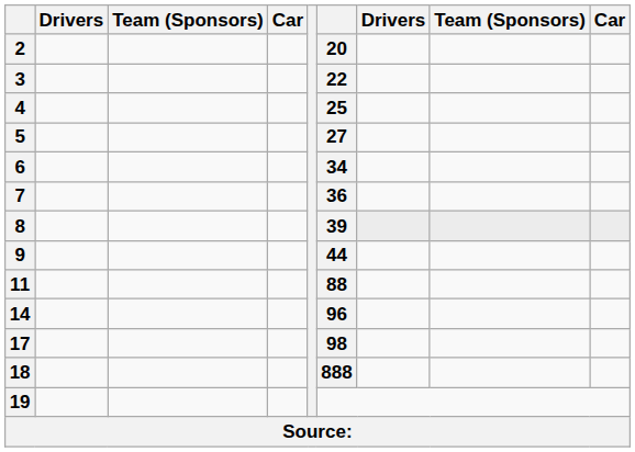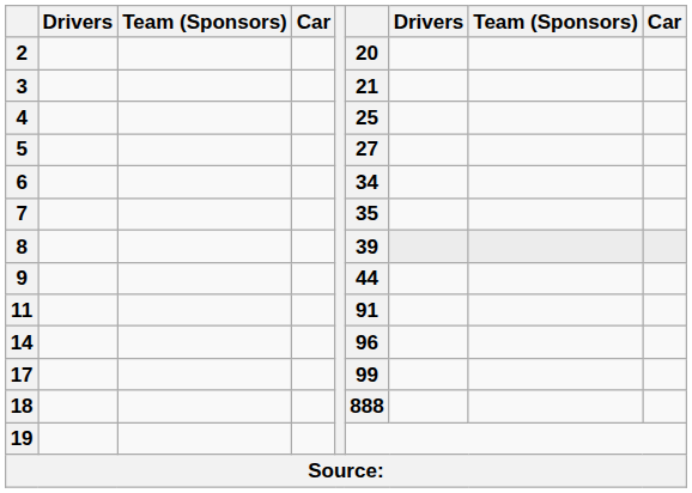 <table class="wikitable" style="font-size: 85%;">
 <tr>
 <th></th>
 <th>Drivers</th>
 <th>Team (Sponsors)</th>
 <th>Car</th>
 <th rowspan="14"></th>
 <th></th>
 <th>Drivers</th>
 <th>Team (Sponsors)</th>
 <th>Car</th>
 </tr>
 <tr>
 <th>2</th>
 <td><br></td>
 <td><br></td>
 <td></td>
 <th>20</th>
 <td><br></td>
 <td><br></td>
 <td></td>
 </tr>
 <tr>
 <th>3</th>
 <td><br></td>
 <td><br></td>
 <td></td>
-<th>22</th>
+<th>21</th>
 <td><br></td>
 <td><br></td>
 <td></td>
 </tr>
 <tr>
 <th>4</th>
 <td><br></td>
 <td><br></td>
 <td></td>
 <th>25</th>
 <td><br></td>
 <td><br></td>
 <td></td>
 </tr>
 <tr>
 <th>5</th>
 <td><br></td>
 <td><br></td>
 <td></td>
 <th>27</th>
 <td><br></td>
 <td><br></td>
 <td></td>
 </tr>
 <tr>
 <th>6</th>
 <td><br></td>
 <td><br></td>
 <td></td>
 <th>34</th>
 <td><br></td>
 <td><br></td>
 <td></td>
 </tr>
 <tr>
 <th>7</th>
 <td><br></td>
 <td><br></td>
 <td></td>
-<th>36</th>
+<th>35</th>
 <td><br></td>
 <td><br></td>
 <td></td>
 </tr>
 <tr>
 <th>8</th>
 <td><br></td>
 <td><br></td>
 <td></td>
 <th>39</th>
 <td style="background:#ececec;"><br></td>
 <td style="background:#ececec;"><br></td>
 <td style="background:#ececec;"></td>
 </tr>
 <tr>
 <th>9</th>
 <td><br></td>
 <td><br></td>
 <td></td>
 <th>44</th>
 <td><br></td>
 <td><br></td>
 <td></td>
 </tr>
 <tr>
 <th>11</th>
 <td><br></td>
 <td><br></td>
 <td></td>
-<th>88</th>
+<th>91</th>
 <td><br></td>
 <td><br></td>
 <td></td>
 </tr>
 <tr>
 <th>14</th>
 <td><br></td>
 <td><br></td>
 <td></td>
 <th>96</th>
 <td><br></td>
 <td><br></td>
 <td></td>
 </tr>
 <tr>
 <th>17</th>
 <td><br></td>
 <td><br></td>
 <td></td>
-<th>98</th>
+<th>99</th>
 <td><br></td>
 <td><br></td>
 <td></td>
 </tr>
 <tr>
 <th>18</th>
 <td><br></td>
 <td><br></td>
 <td></td>
 <th>888</th>
 <td><br></td>
 <td><br></td>
 <td></td>
 </tr>
 <tr>
 <th>19</th>
 <td><br></td>
 <td><br></td>
 <td></td>
 <td colspan="5"></td>
 </tr>
 <tr>
 <th colspan="9">Source:</th>
 </tr>
 </table>
